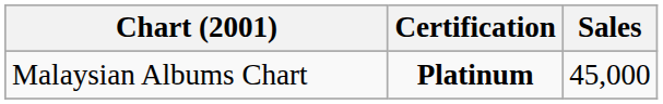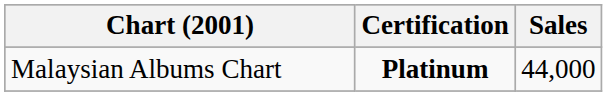 <table class="wikitable">
 <tr>
 <th align="left" width="200">Chart (2001)</th>
 <th align="left">Certification</th>
 <th align="left">Sales</th>
 </tr>
 <tr>
 <td align="left">Malaysian Albums Chart</td>
 <td align="center"><strong>Platinum</strong></td>
-<td align="center">45,000</td>
+<td align="center">44,000</td>
 </tr>
 </table>
